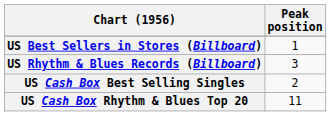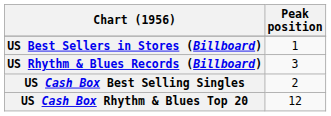 <table class="wikitable sortable plainrowheaders" style="text-align:center">
 <tr>
 <th>Chart (1956)</th>
 <th>Peak<br>position</th>
 </tr>
 <tr>
 </tr>
 <tr>
 <th scope="row">US <a href='#'>Best Sellers in Stores</a> (<em><a href='#'>Billboard</a></em>)</th>
 <td>1</td>
 </tr>
 <tr>
 <th scope="row">US <a href='#'>Rhythm & Blues Records</a> (<em><a href='#'>Billboard</a></em>)</th>
 <td>3</td>
 </tr>
 <tr>
 <th scope="row">US <a href='#'><em>Cash Box</em></a> Best Selling Singles</th>
 <td>2</td>
 </tr>
 <tr>
 <th scope="row">US <a href='#'><em>Cash Box</em></a> Rhythm & Blues Top 20</th>
-<td>11</td>
+<td>12</td>
 </tr>
 </table>
